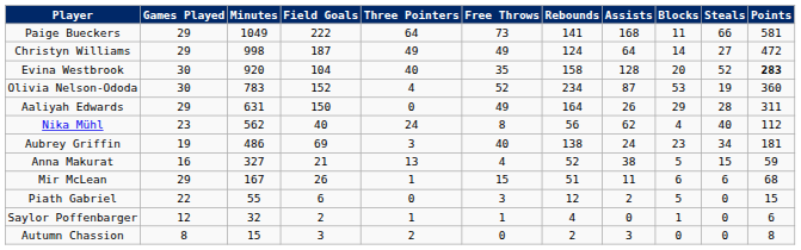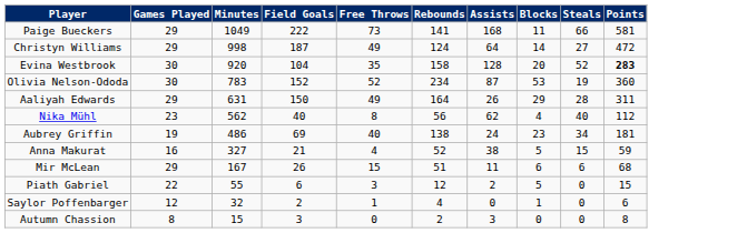 <table class="wikitable sortable">
 <tr align="center">
 <th style="background:#002868;color:#FFFFFF;">Player</th>
 <th style="background:#002868;color:#FFFFFF;">Games Played</th>
 <th style="background:#002868;color:#FFFFFF;">Minutes</th>
 <th style="background:#002868;color:#FFFFFF;">Field Goals</th>
-<th style="background:#002868;color:#FFFFFF;">Three Pointers</th>
 <th style="background:#002868;color:#FFFFFF;">Free Throws</th>
 <th style="background:#002868;color:#FFFFFF;">Rebounds</th>
 <th style="background:#002868;color:#FFFFFF;">Assists</th>
 <th style="background:#002868;color:#FFFFFF;">Blocks</th>
 <th style="background:#002868;color:#FFFFFF;">Steals</th>
 <th style="background:#002868;color:#FFFFFF;">Points</th>
 </tr>
 <tr align="center" bgcolor="">
 <td>Paige Bueckers</td>
 <td>29</td>
 <td>1049</td>
 <td>222</td>
-<td>64</td>
 <td>73</td>
 <td>141</td>
 <td>168</td>
 <td>11</td>
 <td>66</td>
 <td>581</td>
 </tr>
 <tr align="center" bgcolor="">
 <td>Christyn Williams</td>
 <td>29</td>
 <td>998</td>
 <td>187</td>
 <td>49</td>
-<td>49</td>
 <td>124</td>
 <td>64</td>
 <td>14</td>
 <td>27</td>
 <td>472</td>
 </tr>
 <tr align="center" bgcolor="">
 <td>Evina Westbrook</td>
 <td>30</td>
 <td>920</td>
 <td>104</td>
-<td>40</td>
 <td>35</td>
 <td>158</td>
 <td>128</td>
 <td>20</td>
 <td>52</td>
 <td><strong>283</strong></td>
 </tr>
 <tr align="center" bgcolor="">
 <td>Olivia Nelson-Ododa</td>
 <td>30</td>
 <td>783</td>
 <td>152</td>
-<td>4</td>
 <td>52</td>
 <td>234</td>
 <td>87</td>
 <td>53</td>
 <td>19</td>
 <td>360</td>
 </tr>
 <tr align="center" bgcolor="">
 <td>Aaliyah Edwards</td>
 <td>29</td>
 <td>631</td>
 <td>150</td>
-<td>0</td>
 <td>49</td>
 <td>164</td>
 <td>26</td>
 <td>29</td>
 <td>28</td>
 <td>311</td>
 </tr>
 <tr align="center" bgcolor="">
 <td><a href='#'>Nika Mühl</a></td>
 <td>23</td>
 <td>562</td>
 <td>40</td>
-<td>24</td>
 <td>8</td>
 <td>56</td>
 <td>62</td>
 <td>4</td>
 <td>40</td>
 <td>112</td>
 </tr>
 <tr align="center" bgcolor="">
 <td>Aubrey Griffin</td>
 <td>19</td>
 <td>486</td>
 <td>69</td>
-<td>3</td>
 <td>40</td>
 <td>138</td>
 <td>24</td>
 <td>23</td>
 <td>34</td>
 <td>181</td>
 </tr>
 <tr align="center" bgcolor="">
 <td>Anna Makurat</td>
 <td>16</td>
 <td>327</td>
 <td>21</td>
-<td>13</td>
 <td>4</td>
 <td>52</td>
 <td>38</td>
 <td>5</td>
 <td>15</td>
 <td>59</td>
 </tr>
 <tr align="center" bgcolor="">
 <td>Mir McLean</td>
 <td>29</td>
 <td>167</td>
 <td>26</td>
-<td>1</td>
 <td>15</td>
 <td>51</td>
 <td>11</td>
 <td>6</td>
 <td>6</td>
 <td>68</td>
 </tr>
 <tr align="center" bgcolor="">
 <td>Piath Gabriel</td>
 <td>22</td>
 <td>55</td>
 <td>6</td>
-<td>0</td>
 <td>3</td>
 <td>12</td>
 <td>2</td>
 <td>5</td>
 <td>0</td>
 <td>15</td>
 </tr>
 <tr align="center" bgcolor="">
 <td>Saylor Poffenbarger</td>
 <td>12</td>
 <td>32</td>
 <td>2</td>
 <td>1</td>
-<td>1</td>
 <td>4</td>
 <td>0</td>
 <td>1</td>
 <td>0</td>
 <td>6</td>
 </tr>
 <tr align="center" bgcolor="">
 <td>Autumn Chassion</td>
 <td>8</td>
 <td>15</td>
 <td>3</td>
-<td>2</td>
 <td>0</td>
 <td>2</td>
 <td>3</td>
 <td>0</td>
 <td>0</td>
 <td>8</td>
 </tr>
 </table>
